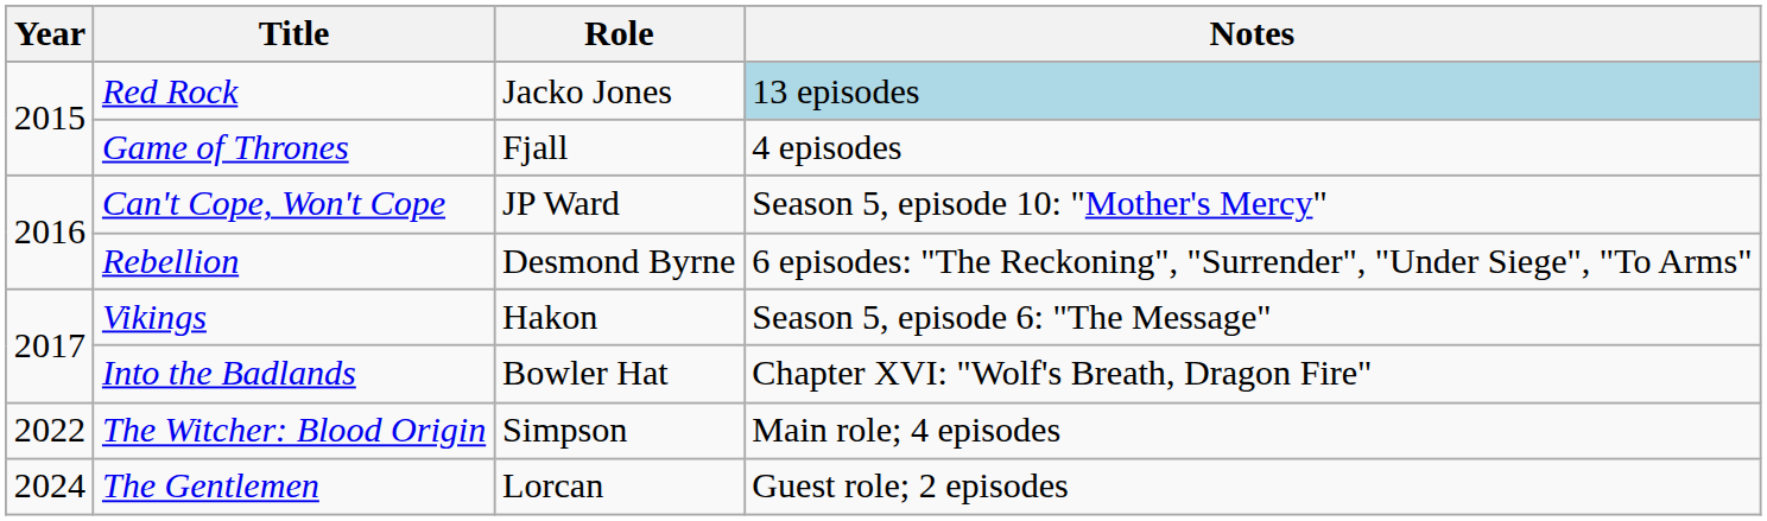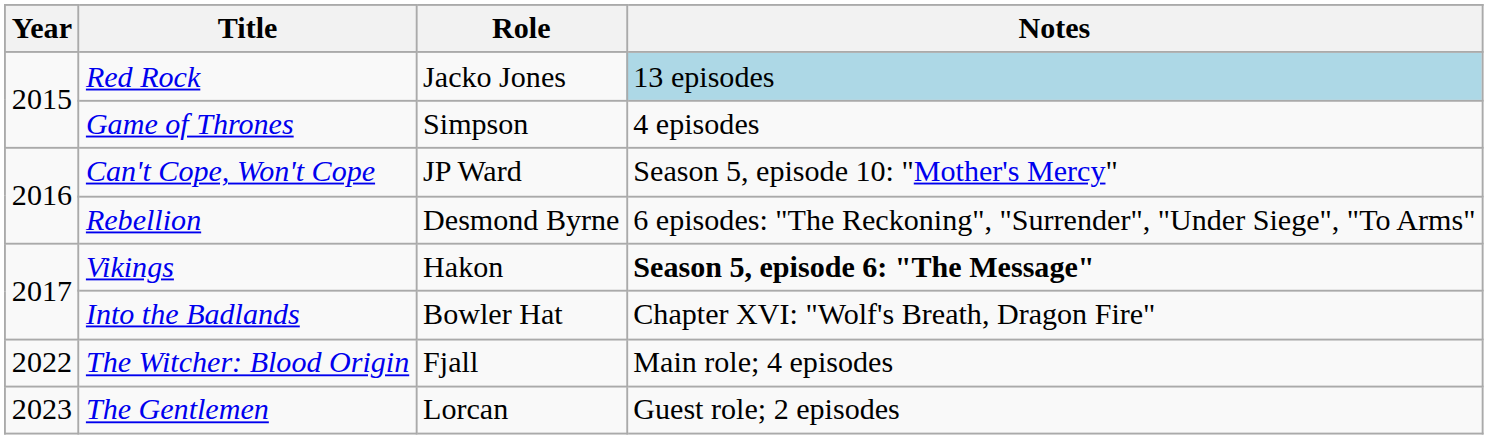 <table class="wikitable sortable">
 <tr>
 <th>Year</th>
 <th>Title</th>
 <th>Role</th>
 <th class="unsortable">Notes</th>
 </tr>
 <tr>
 <td rowspan="2">2015</td>
 <td><em><a href='#'>Red Rock</a></em></td>
 <td>Jacko Jones</td>
 <td style="background: lightblue;">13 episodes</td>
 </tr>
 <tr>
 <td><em><a href='#'>Game of Thrones</a></em></td>
-<td>Fjall</td>
+<td>Simpson</td>
 <td>4 episodes</td>
 </tr>
 <tr>
 <td rowspan="2">2016</td>
 <td><em><a href='#'>Can't Cope, Won't Cope</a></em></td>
 <td>JP Ward</td>
 <td>Season 5, episode 10: "<a href='#'>Mother's Mercy</a>"</td>
 </tr>
 <tr>
 <td><em><a href='#'>Rebellion</a></em></td>
 <td>Desmond Byrne</td>
 <td>6 episodes: "The Reckoning", "Surrender", "Under Siege", "To Arms"</td>
 </tr>
 <tr>
 <td rowspan="2">2017</td>
 <td><em><a href='#'>Vikings</a></em></td>
 <td>Hakon</td>
-<td>Season 5, episode 6: "The Message"</td>
+<td><strong>Season 5, episode 6: "The Message"</strong></td>
 </tr>
 <tr>
 <td><em><a href='#'>Into the Badlands</a></em></td>
 <td>Bowler Hat</td>
 <td>Chapter XVI: "Wolf's Breath, Dragon Fire"</td>
 </tr>
 <tr>
 <td>2022</td>
 <td><em><a href='#'>The Witcher: Blood Origin</a></em></td>
-<td>Simpson</td>
+<td>Fjall</td>
 <td>Main role; 4 episodes</td>
 </tr>
 <tr>
-<td>2024</td>
+<td>2023</td>
 <td><em><a href='#'>The Gentlemen</a></em></td>
 <td>Lorcan</td>
 <td>Guest role; 2 episodes</td>
 </tr>
 </table>
